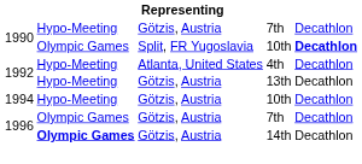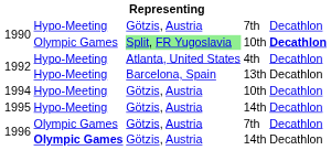 <table>
 <tr>
 <th colspan="6">Representing </th>
 </tr>
 <tr>
 <td rowspan=2>1990</td>
 <td><a href='#'>Hypo-Meeting</a></td>
 <td><a href='#'>Götzis</a>, <a href='#'>Austria</a></td>
 <td>7th</td>
 <td><a href='#'>Decathlon</a></td>
 <td></td>
 </tr>
 <tr>
 <td><a href='#'>Olympic Games</a></td>
-<td><a href='#'>Split</a>, <a href='#'>FR Yugoslavia</a></td>
+<td style="background: lightgreen;"><a href='#'>Split</a>, <a href='#'>FR Yugoslavia</a></td>
 <td>10th</td>
 <td><strong><a href='#'>Decathlon</a></strong></td>
 <td></td>
 </tr>
 <tr>
 <td rowspan=2>1992</td>
 <td><a href='#'>Hypo-Meeting</a></td>
 <td><a href='#'>Atlanta, United States</a></td>
 <td>4th</td>
 <td><a href='#'>Decathlon</a></td>
 <td></td>
 </tr>
 <tr>
 <td><a href='#'>Hypo-Meeting</a></td>
-<td><a href='#'>Götzis</a>, <a href='#'>Austria</a></td>
+<td><a href='#'>Barcelona, Spain</a></td>
 <td>13th</td>
 <td>Decathlon</td>
 <td></td>
 </tr>
 <tr>
 <td>1994</td>
 <td><a href='#'>Hypo-Meeting</a></td>
 <td><a href='#'>Götzis</a>, <a href='#'>Austria</a></td>
 <td>10th</td>
+<td><a href='#'>Decathlon</a></td>
+<td></td>
+</tr>
+<tr>
+<td>1995</td>
+<td><a href='#'>Hypo-Meeting</a></td>
+<td><a href='#'>Götzis</a>, <a href='#'>Austria</a></td>
+<td>14th</td>
 <td><a href='#'>Decathlon</a></td>
 <td></td>
 </tr>
 <tr>
 <td rowspan=2>1996</td>
 <td><a href='#'>Olympic Games</a></td>
 <td><a href='#'>Götzis</a>, <a href='#'>Austria</a></td>
 <td>7th</td>
 <td><a href='#'>Decathlon</a></td>
 <td></td>
 </tr>
 <tr>
 <td><strong><a href='#'>Olympic Games</a></strong></td>
 <td><a href='#'>Götzis</a>, <a href='#'>Austria</a></td>
 <td>14th</td>
 <td>Decathlon</td>
 <td></td>
 </tr>
 </table>
